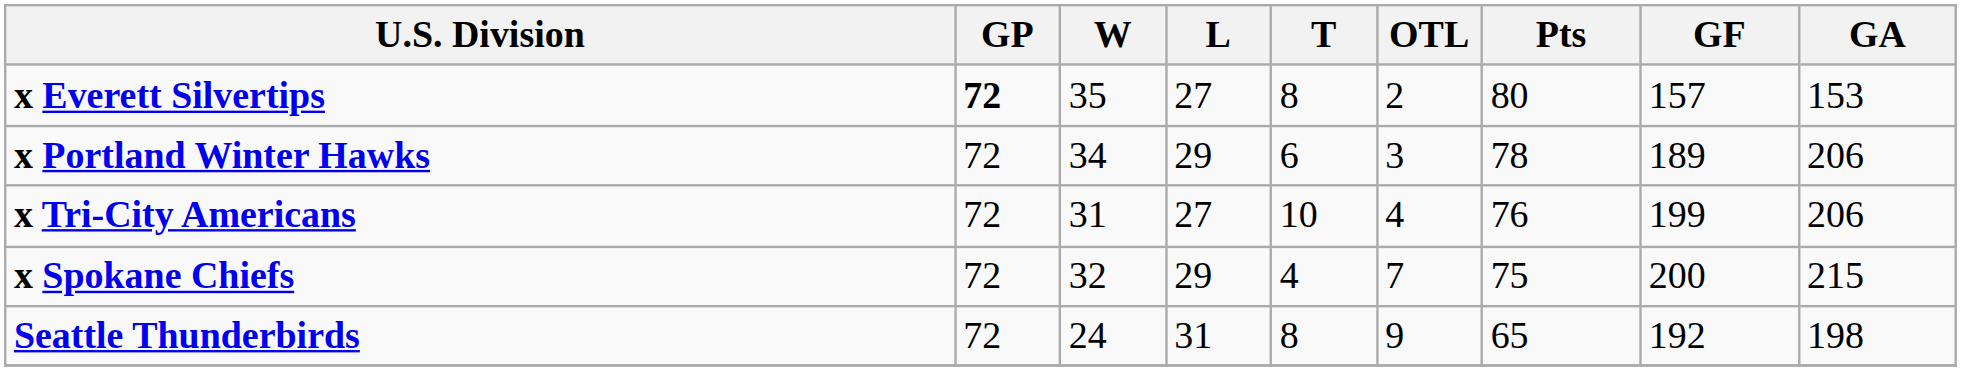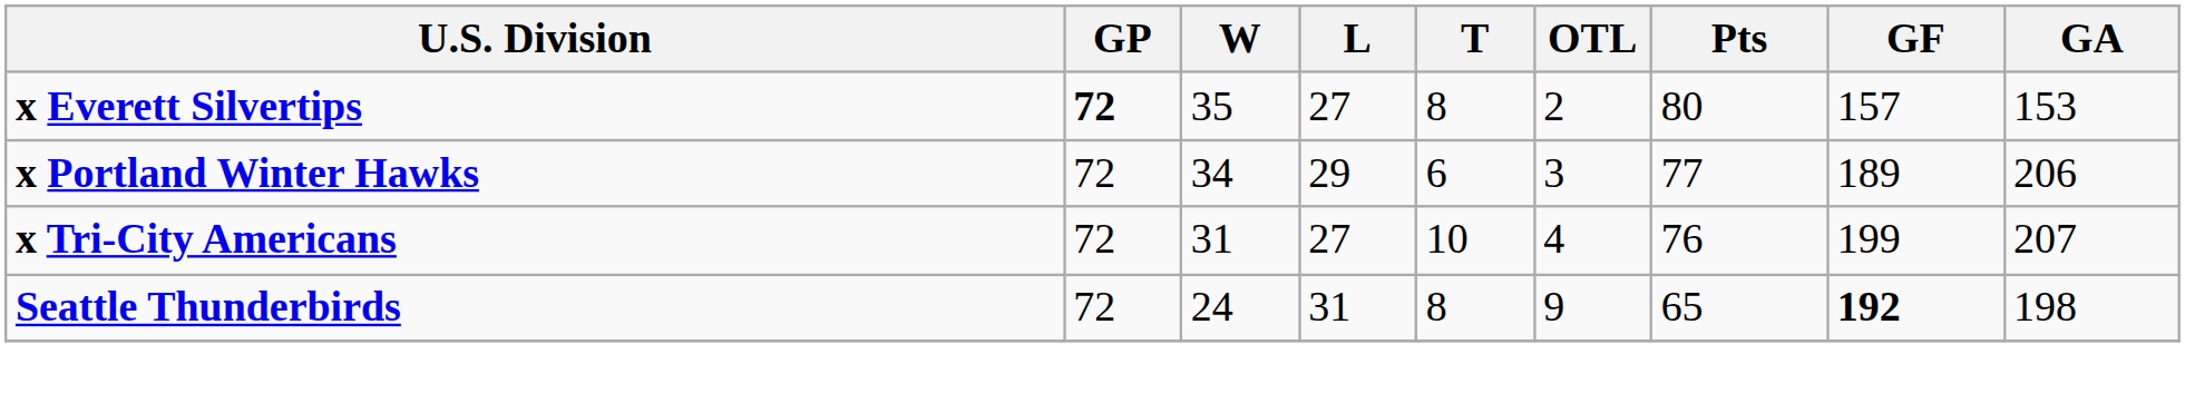 <table class="wikitable">
 <tr>
 <th width="45%">U.S. Division</th>
 <th width="5%">GP</th>
 <th width="5%">W</th>
 <th width="5%">L</th>
 <th width="5%">T</th>
 <th width="5%">OTL</th>
 <th width="7.5%">Pts</th>
 <th width="7.5%">GF</th>
 <th width="7.5%">GA</th>
 </tr>
 <tr>
 <td><strong>x <a href='#'>Everett Silvertips</a></strong></td>
 <td><strong>72</strong></td>
 <td>35</td>
 <td>27</td>
 <td>8</td>
 <td>2</td>
 <td>80</td>
 <td>157</td>
 <td>153</td>
 </tr>
 <tr>
 <td><strong>x <a href='#'>Portland Winter Hawks</a></strong></td>
 <td>72</td>
 <td>34</td>
 <td>29</td>
 <td>6</td>
 <td>3</td>
-<td>78</td>
+<td>77</td>
 <td>189</td>
 <td>206</td>
 </tr>
 <tr>
 <td><strong>x <a href='#'>Tri-City Americans</a></strong></td>
 <td>72</td>
 <td>31</td>
 <td>27</td>
 <td>10</td>
 <td>4</td>
 <td>76</td>
 <td>199</td>
-<td>206</td>
-</tr>
-<tr>
-<td><strong>x <a href='#'>Spokane Chiefs</a></strong></td>
-<td>72</td>
-<td>32</td>
-<td>29</td>
-<td>4</td>
-<td>7</td>
-<td>75</td>
-<td>200</td>
-<td>215</td>
+<td>207</td>
 </tr>
 <tr>
 <td><strong><a href='#'>Seattle Thunderbirds</a></strong></td>
 <td>72</td>
 <td>24</td>
 <td>31</td>
 <td>8</td>
 <td>9</td>
 <td>65</td>
-<td>192</td>
+<td><strong>192</strong></td>
 <td>198</td>
 </tr>
 <tr>
 </tr>
 </table>
